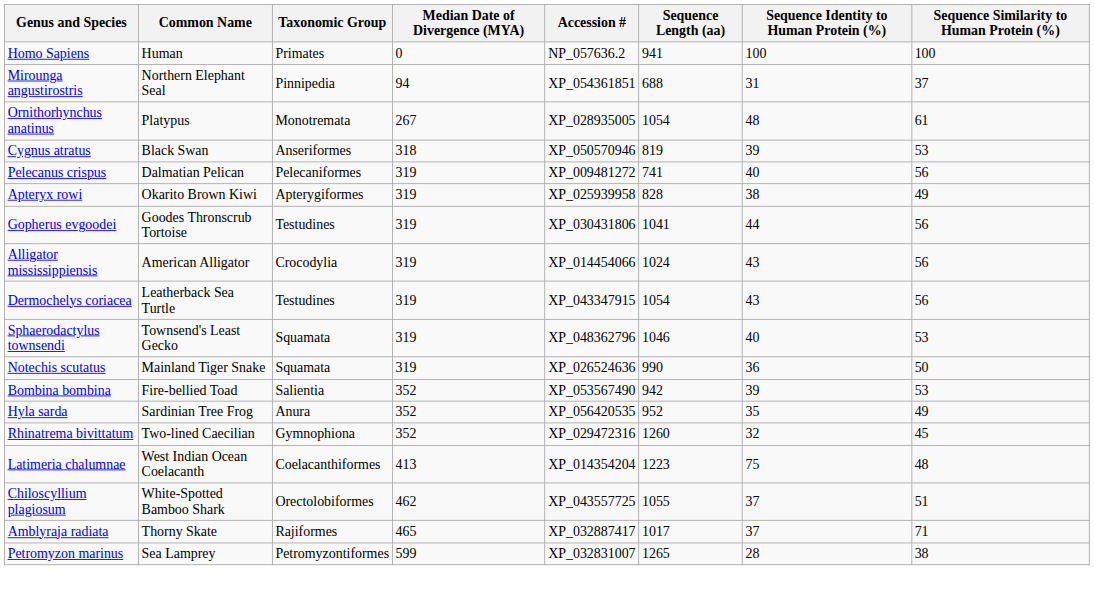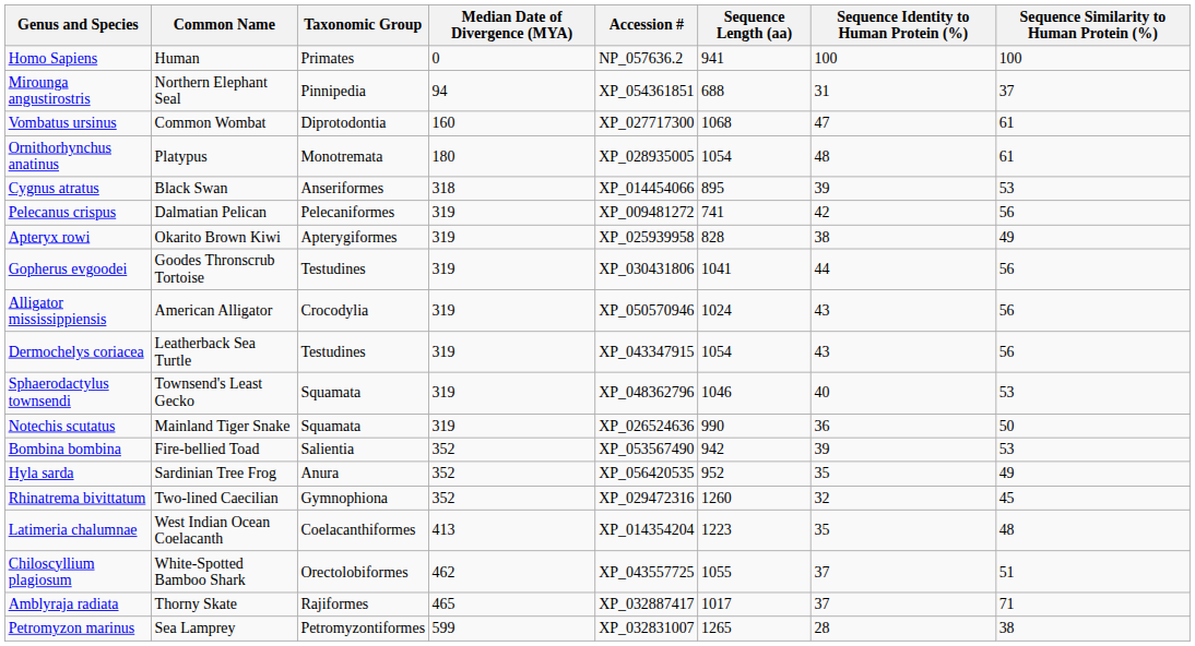 <table class="wikitable mw-collapsible">
 <tr>
 <th>Genus and Species</th>
 <th>Common Name</th>
 <th>Taxonomic Group</th>
 <th>Median Date of Divergence (MYA)</th>
 <th>Accession #</th>
 <th>Sequence Length (aa)</th>
 <th>Sequence Identity to Human Protein (%)</th>
 <th>Sequence Similarity to Human Protein (%)</th>
 </tr>
 <tr>
 <td><a href='#'>Homo Sapiens</a></td>
 <td>Human</td>
 <td>Primates</td>
 <td>0</td>
 <td>NP_057636.2</td>
 <td>941</td>
 <td>100</td>
 <td>100</td>
 </tr>
 <tr>
 <td><a href='#'>Mirounga angustirostris</a></td>
 <td>Northern Elephant Seal</td>
 <td>Pinnipedia</td>
 <td>94</td>
 <td>XP_054361851</td>
 <td>688</td>
 <td>31</td>
 <td>37</td>
 </tr>
 <tr>
+<td><a href='#'>Vombatus ursinus</a></td>
+<td>Common Wombat</td>
+<td>Diprotodontia</td>
+<td>160</td>
+<td>XP_027717300</td>
+<td>1068</td>
+<td>47</td>
+<td>61</td>
+</tr>
+<tr>
 <td><a href='#'>Ornithorhynchus anatinus</a></td>
 <td>Platypus</td>
 <td>Monotremata</td>
-<td>267</td>
+<td>180</td>
 <td>XP_028935005</td>
 <td>1054</td>
 <td>48</td>
 <td>61</td>
 </tr>
 <tr>
 <td><a href='#'>Cygnus atratus</a></td>
 <td>Black Swan</td>
 <td>Anseriformes</td>
 <td>318</td>
-<td>XP_050570946</td>
-<td>819</td>
+<td>XP_014454066</td>
+<td>895</td>
 <td>39</td>
 <td>53</td>
 </tr>
 <tr>
 <td><a href='#'>Pelecanus crispus</a></td>
 <td>Dalmatian Pelican</td>
 <td>Pelecaniformes</td>
 <td>319</td>
 <td>XP_009481272</td>
 <td>741</td>
-<td>40</td>
+<td>42</td>
 <td>56</td>
 </tr>
 <tr>
 <td><a href='#'>Apteryx rowi</a></td>
 <td>Okarito Brown Kiwi</td>
 <td>Apterygiformes</td>
 <td>319</td>
 <td>XP_025939958</td>
 <td>828</td>
 <td>38</td>
 <td>49</td>
 </tr>
 <tr>
 <td><a href='#'>Gopherus evgoodei</a></td>
 <td>Goodes Thronscrub Tortoise</td>
 <td>Testudines</td>
 <td>319</td>
 <td>XP_030431806</td>
 <td>1041</td>
 <td>44</td>
 <td>56</td>
 </tr>
 <tr>
 <td><a href='#'>Alligator mississippiensis</a></td>
 <td>American Alligator</td>
 <td>Crocodylia</td>
 <td>319</td>
-<td>XP_014454066</td>
+<td>XP_050570946</td>
 <td>1024</td>
 <td>43</td>
 <td>56</td>
 </tr>
 <tr>
 <td><a href='#'>Dermochelys coriacea</a></td>
 <td>Leatherback Sea Turtle</td>
 <td>Testudines</td>
 <td>319</td>
 <td>XP_043347915</td>
 <td>1054</td>
 <td>43</td>
 <td>56</td>
 </tr>
 <tr>
 <td><a href='#'>Sphaerodactylus townsendi</a></td>
 <td>Townsend's Least Gecko</td>
 <td>Squamata</td>
 <td>319</td>
 <td>XP_048362796</td>
 <td>1046</td>
 <td>40</td>
 <td>53</td>
 </tr>
 <tr>
 <td><a href='#'>Notechis scutatus</a></td>
 <td>Mainland Tiger Snake</td>
 <td>Squamata</td>
 <td>319</td>
 <td>XP_026524636</td>
 <td>990</td>
 <td>36</td>
 <td>50</td>
 </tr>
 <tr>
 <td><a href='#'>Bombina bombina</a></td>
 <td>Fire-bellied Toad</td>
 <td>Salientia</td>
 <td>352</td>
 <td>XP_053567490</td>
 <td>942</td>
 <td>39</td>
 <td>53</td>
 </tr>
 <tr>
 <td><a href='#'>Hyla sarda</a></td>
 <td>Sardinian Tree Frog</td>
 <td>Anura</td>
 <td>352</td>
 <td>XP_056420535</td>
 <td>952</td>
 <td>35</td>
 <td>49</td>
 </tr>
 <tr>
 <td><a href='#'>Rhinatrema bivittatum</a></td>
 <td>Two-lined Caecilian</td>
 <td>Gymnophiona</td>
 <td>352</td>
 <td>XP_029472316</td>
 <td>1260</td>
 <td>32</td>
 <td>45</td>
 </tr>
 <tr>
 <td><a href='#'>Latimeria chalumnae</a></td>
 <td>West Indian Ocean Coelacanth</td>
 <td>Coelacanthiformes</td>
 <td>413</td>
 <td>XP_014354204</td>
 <td>1223</td>
-<td>75</td>
+<td>35</td>
 <td>48</td>
 </tr>
 <tr>
 <td><a href='#'>Chiloscyllium plagiosum</a></td>
 <td>White-Spotted Bamboo Shark</td>
 <td>Orectolobiformes</td>
 <td>462</td>
 <td>XP_043557725</td>
 <td>1055</td>
 <td>37</td>
 <td>51</td>
 </tr>
 <tr>
 <td><a href='#'>Amblyraja radiata</a></td>
 <td>Thorny Skate</td>
 <td>Rajiformes</td>
 <td>465</td>
 <td>XP_032887417</td>
 <td>1017</td>
 <td>37</td>
 <td>71</td>
 </tr>
 <tr>
 <td><a href='#'>Petromyzon marinus</a></td>
 <td>Sea Lamprey</td>
 <td>Petromyzontiformes</td>
 <td>599</td>
 <td>XP_032831007</td>
 <td>1265</td>
 <td>28</td>
 <td>38</td>
 </tr>
 </table>
